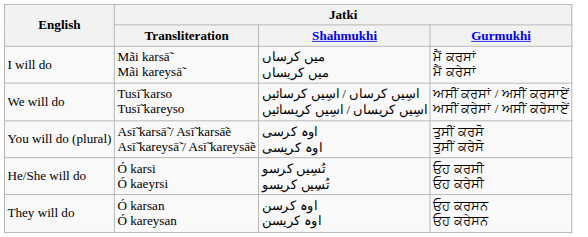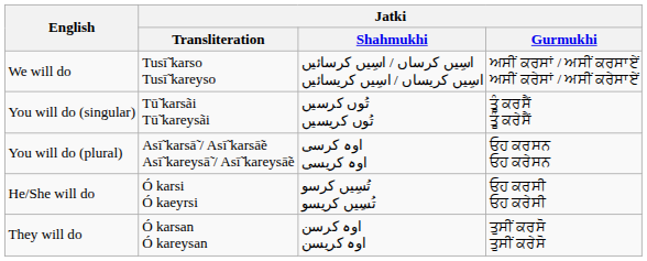 <table class="wikitable">
 <tr>
 <th rowspan="2"><strong>English</strong></th>
 <th colspan="3"><strong>Jatki</strong></th>
 </tr>
 <tr>
 <th><strong>Transliteration</strong></th>
 <th><a href='#'><strong>Shahmukhi</strong></a></th>
 <th><strong><a href='#'>Gurmukhi</a></strong></th>
 </tr>
 <tr>
-<td>I will do</td>
-<td>Mãi karsā̃<br>Mãi kareysā̃</td>
-<td>میں کرساں<br>میں کریساں</td>
-<td>ਮੈਂ ਕਰਸਾਂ<br>ਮੈਂ ਕਰੇਸਾਂ</td>
-</tr>
-<tr>
 <td>We will do</td>
 <td>Tusī̃ karso<br>Tusī̃ kareyso</td>
 <td>اسِیں کرساں / اسِیں کرسائیں<br>اسِیں کریساں / اسِیں کریسائیں</td>
 <td>ਅਸੀਂ ਕਰਸਾਂ / ਅਸੀਂ ਕਰਸਾਏਂ<br>ਅਸੀਂ ਕਰੇਸਾਂ / ਅਸੀਂ ਕਰੇਸਾਏਂ</td>
 </tr>
 <tr>
+<td>You will do (singular)</td>
+<td>Tū̃ karsãi<br>Tū̃ kareysãi</td>
+<td>تُوں کرسیں<br>تُوں کریسیں</td>
+<td>ਤੂੰ ਕਰਸੈਂ<br>ਤੂੰ ਕਰੇਸੈਂ</td>
+</tr>
+<tr>
 <td>You will do (plural)</td>
 <td>Asī̃ karsā̃ / Asī̃ karsā̃e<br>Asī̃ kareysā̃ / Asī̃ kareysā̃e</td>
 <td>اوہ کرسی<br>اوہ کریسی</td>
-<td>ਤੁਸੀਂ ਕਰਸੋ<br>ਤੁਸੀਂ ਕਰੇਸੋ</td>
+<td>ਓਹ ਕਰਸਨ<br>ਓਹ ਕਰੇਸਨ</td>
 </tr>
 <tr>
 <td>He/She will do</td>
 <td>Ó karsi<br>Ó kaeyrsi</td>
 <td>تُسِیں کرسو<br>تُسِیں کریسو</td>
 <td>ਓਹ ਕਰਸੀ<br>ਓਹ ਕਰੇਸੀ</td>
 </tr>
 <tr>
 <td>They will do</td>
 <td>Ó karsan<br>Ó kareysan</td>
 <td>اوہ کرسن<br>اوہ کریسن</td>
-<td>ਓਹ ਕਰਸਨ<br>ਓਹ ਕਰੇਸਨ</td>
+<td>ਤੁਸੀਂ ਕਰਸੋ<br>ਤੁਸੀਂ ਕਰੇਸੋ</td>
 </tr>
 </table>
